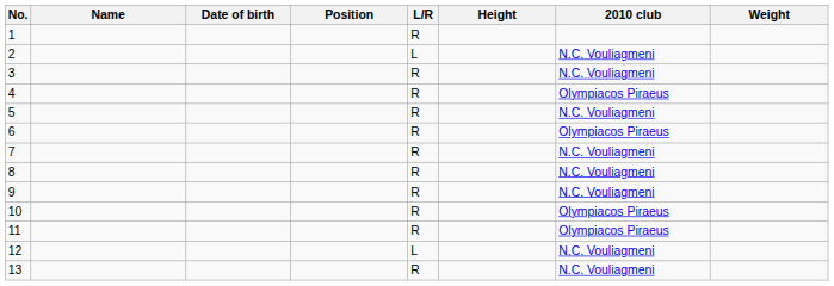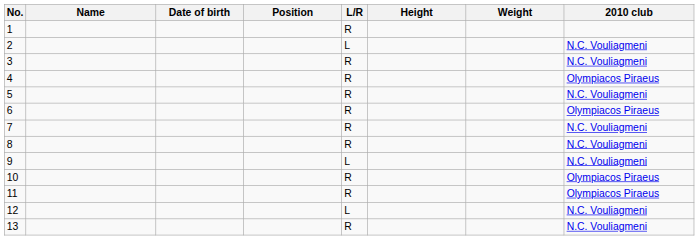 <table class=wikitable sortable style=font-size:100%; text-align:center;>
 <tr>
 <th>No.</th>
 <th style=width:12em>Name</th>
 <th style=width:8em>Date of birth</th>
 <th style=width:9em>Position</th>
 <th style=width:2em>L/R</th>
 <th style=width:9em>Height</th>
+<th style=width:9em>Weight</th>
 <th style=width:12em>2010 club</th>
-<th style=width:9em>Weight</th>
 </tr>
 <tr>
 <td>1</td>
 <td align=left></td>
 <td></td>
 <td></td>
 <td>R</td>
 <td></td>
 <td></td>
 <td></td>
 </tr>
 <tr>
 <td>2</td>
 <td align=left></td>
 <td></td>
 <td></td>
 <td>L</td>
 <td></td>
+<td></td>
 <td><a href='#'>N.C. Vouliagmeni</a></td>
-<td></td>
 </tr>
 <tr>
 <td>3</td>
 <td align=left></td>
 <td></td>
 <td></td>
 <td>R</td>
 <td></td>
+<td></td>
 <td><a href='#'>N.C. Vouliagmeni</a></td>
-<td></td>
 </tr>
 <tr>
 <td>4</td>
 <td align=left></td>
 <td></td>
 <td></td>
 <td>R</td>
 <td></td>
+<td></td>
 <td><a href='#'>Olympiacos Piraeus</a></td>
-<td></td>
 </tr>
 <tr>
 <td>5</td>
 <td align=left></td>
 <td></td>
 <td></td>
 <td>R</td>
 <td></td>
+<td></td>
 <td><a href='#'>N.C. Vouliagmeni</a></td>
-<td></td>
 </tr>
 <tr>
 <td>6</td>
 <td align=left></td>
 <td></td>
 <td></td>
 <td>R</td>
 <td></td>
+<td></td>
 <td><a href='#'>Olympiacos Piraeus</a></td>
-<td></td>
 </tr>
 <tr>
 <td>7</td>
 <td align=left></td>
 <td></td>
 <td></td>
 <td>R</td>
 <td></td>
+<td></td>
 <td><a href='#'>N.C. Vouliagmeni</a></td>
-<td></td>
 </tr>
 <tr>
 <td>8</td>
 <td align=left></td>
 <td></td>
 <td></td>
 <td>R</td>
 <td></td>
+<td></td>
 <td><a href='#'>N.C. Vouliagmeni</a></td>
-<td></td>
 </tr>
 <tr>
 <td>9</td>
 <td align=left></td>
 <td></td>
 <td></td>
-<td>R</td>
+<td>L</td>
+<td></td>
 <td></td>
 <td><a href='#'>N.C. Vouliagmeni</a></td>
-<td></td>
 </tr>
 <tr>
 <td>10</td>
 <td align=left></td>
 <td></td>
 <td></td>
 <td>R</td>
 <td></td>
+<td></td>
 <td><a href='#'>Olympiacos Piraeus</a></td>
-<td></td>
 </tr>
 <tr>
 <td>11</td>
 <td align=left></td>
 <td></td>
 <td></td>
 <td>R</td>
 <td></td>
+<td></td>
 <td><a href='#'>Olympiacos Piraeus</a></td>
-<td></td>
 </tr>
 <tr>
 <td>12</td>
 <td align=left></td>
 <td></td>
 <td></td>
 <td>L</td>
 <td></td>
+<td></td>
 <td><a href='#'>N.C. Vouliagmeni</a></td>
-<td></td>
 </tr>
 <tr>
 <td>13</td>
 <td align=left></td>
 <td></td>
 <td></td>
 <td>R</td>
 <td></td>
+<td></td>
 <td><a href='#'>N.C. Vouliagmeni</a></td>
-<td></td>
 </tr>
 </table>
